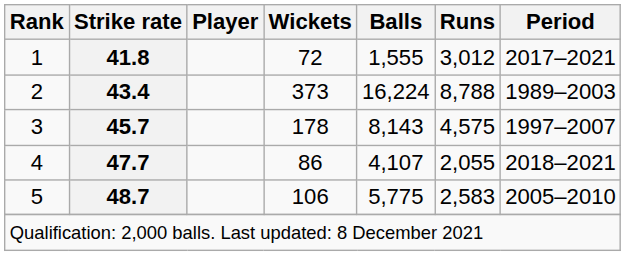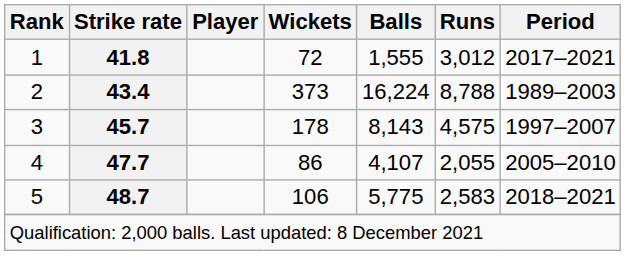 <table class="wikitable plainrowheaders sortable">
 <tr>
 <th scope="col">Rank</th>
 <th scope="col">Strike rate</th>
 <th scope="col">Player</th>
 <th scope="col">Wickets</th>
 <th scope="col">Balls</th>
 <th scope="col">Runs</th>
 <th scope="col">Period</th>
 </tr>
 <tr>
 <td align="center">1</td>
 <th scope="row" style="text-align:center;">41.8</th>
 <td> </td>
 <td align="center">72</td>
 <td align="center">1,555</td>
 <td align="center">3,012</td>
 <td>2017–2021</td>
 </tr>
 <tr>
 <td align=center>2</td>
 <th scope="row" style="text-align:center;">43.4</th>
 <td></td>
 <td align=center>373</td>
 <td align=center>16,224</td>
 <td align=center>8,788</td>
 <td>1989–2003</td>
 </tr>
 <tr>
 <td align=center>3</td>
 <th scope="row" style="text-align:center;">45.7</th>
 <td></td>
 <td align=center>178</td>
 <td align=center>8,143</td>
 <td align=center>4,575</td>
 <td>1997–2007</td>
 </tr>
 <tr>
 <td align=center>4</td>
 <th scope="row" style="text-align:center;">47.7</th>
 <td> </td>
 <td align="center">86</td>
 <td align="center">4,107</td>
 <td align="center">2,055</td>
-<td>2018–2021</td>
+<td>2005–2010</td>
 </tr>
 <tr>
 <td align="center">5</td>
 <th scope="row" style="text-align:center;">48.7</th>
 <td></td>
 <td align="center">106</td>
 <td align="center">5,775</td>
 <td align="center">2,583</td>
-<td>2005–2010</td>
+<td>2018–2021</td>
 </tr>
 <tr>
 </tr>
 <tr class=sortbottom>
 <td colspan=7><small>Qualification: 2,000 balls. Last updated: 8 December 2021</small></td>
 </tr>
 </table>
